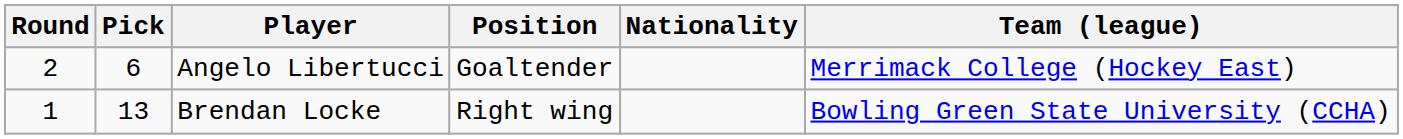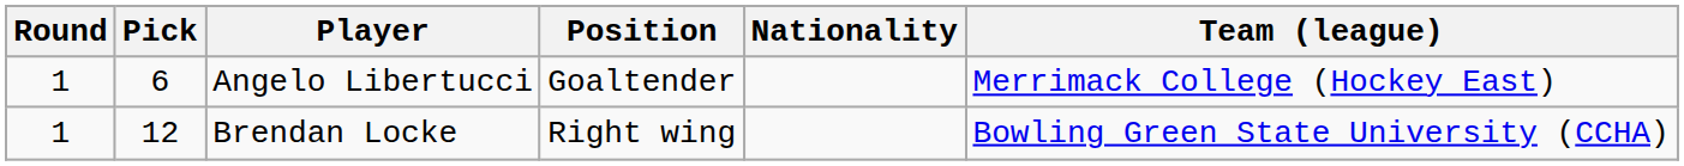 <table class="wikitable">
 <tr>
 <th>Round</th>
 <th>Pick</th>
 <th>Player</th>
 <th>Position</th>
 <th>Nationality</th>
 <th>Team (league)</th>
 </tr>
 <tr>
-<td style="text-align:center">2</td>
+<td style="text-align:center">1</td>
 <td style="text-align:center">6</td>
 <td>Angelo Libertucci</td>
 <td>Goaltender</td>
 <td></td>
 <td><a href='#'>Merrimack College</a> (<a href='#'>Hockey East</a>)</td>
 </tr>
 <tr>
 <td style="text-align:center">1</td>
-<td style="text-align:center">13</td>
+<td style="text-align:center">12</td>
 <td>Brendan Locke</td>
 <td>Right wing</td>
 <td></td>
 <td><a href='#'>Bowling Green State University</a> (<a href='#'>CCHA</a>)</td>
 </tr>
 </table>
